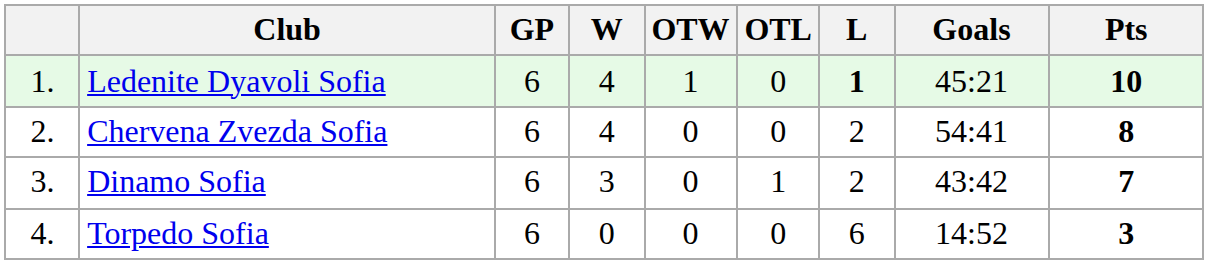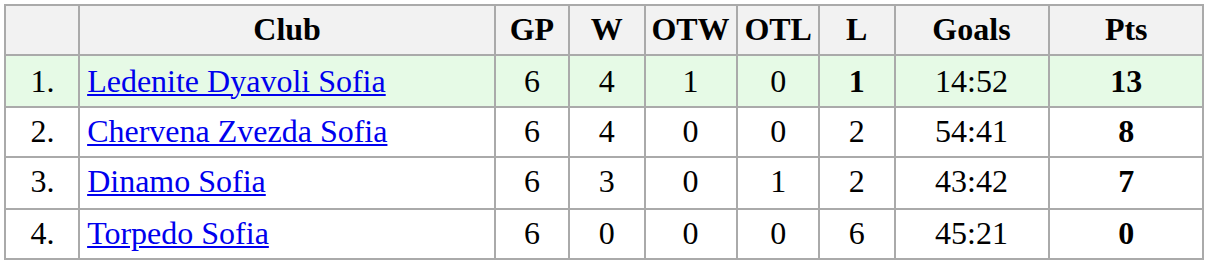 <table class="wikitable">
 <tr>
 <th width="30"></th>
 <th width="200">Club</th>
 <th width="30">GP</th>
 <th width="30">W</th>
 <th width="30">OTW</th>
 <th width="30">OTL</th>
 <th width="30">L</th>
 <th width="70">Goals</th>
 <th width="70">Pts</th>
 </tr>
 <tr bgcolor="#e6fae6" align="center">
 <td>1.</td>
 <td align="left"><a href='#'>Ledenite Dyavoli Sofia</a></td>
 <td>6</td>
 <td>4</td>
 <td>1</td>
 <td>0</td>
 <td><strong>1</strong></td>
-<td>45:21</td>
-<td><strong>10</strong></td>
+<td>14:52</td>
+<td><strong>13</strong></td>
 </tr>
 <tr bgcolor="#FFFFFF" align="center">
 <td>2.</td>
 <td align="left"><a href='#'>Chervena Zvezda Sofia</a></td>
 <td>6</td>
 <td>4</td>
 <td>0</td>
 <td>0</td>
 <td>2</td>
 <td>54:41</td>
 <td><strong>8</strong></td>
 </tr>
 <tr bgcolor="#FFFFFF" align="center">
 <td>3.</td>
 <td align="left"><a href='#'>Dinamo Sofia</a></td>
 <td>6</td>
 <td>3</td>
 <td>0</td>
 <td>1</td>
 <td>2</td>
 <td>43:42</td>
 <td><strong>7</strong></td>
 </tr>
 <tr bgcolor="#FFFFFF" align="center">
 <td>4.</td>
 <td align="left"><a href='#'>Torpedo Sofia</a></td>
 <td>6</td>
 <td>0</td>
 <td>0</td>
 <td>0</td>
 <td>6</td>
-<td>14:52</td>
-<td><strong>3</strong></td>
+<td>45:21</td>
+<td><strong>0</strong></td>
 </tr>
 </table>
